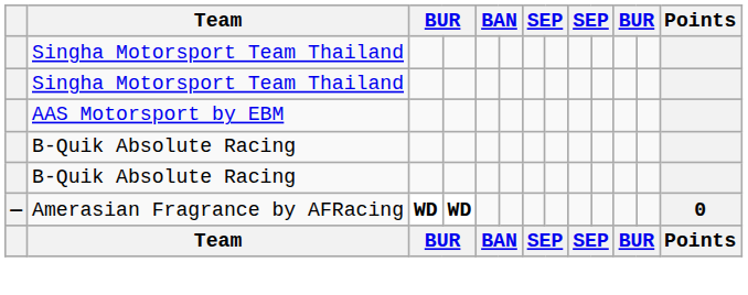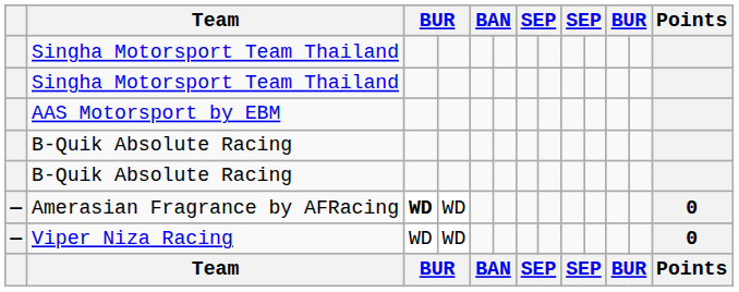 <table class="wikitable" style="font-size: 85%; text-align:center;">
 <tr>
 <th></th>
 <th>Team</th>
 <th colspan="2"><a href='#'>BUR</a><br></th>
 <th colspan="2"><a href='#'>BAN</a><br></th>
 <th colspan="2"><a href='#'>SEP</a><br></th>
 <th colspan="2"><a href='#'>SEP</a><br></th>
 <th colspan="2"><a href='#'>BUR</a><br></th>
 <th>Points</th>
 </tr>
 <tr>
 <th></th>
 <td align="left"> <a href='#'>Singha Motorsport Team Thailand</a></td>
 <td></td>
 <td></td>
 <td></td>
 <td></td>
 <td></td>
 <td></td>
 <td></td>
 <td></td>
 <td></td>
 <td></td>
 <th></th>
 </tr>
 <tr>
 <th></th>
 <td align="left"> <a href='#'>Singha Motorsport Team Thailand</a></td>
 <td></td>
 <td></td>
 <td></td>
 <td></td>
 <td></td>
 <td></td>
 <td></td>
 <td></td>
 <td></td>
 <td></td>
 <th></th>
 </tr>
 <tr>
 <th></th>
 <td align="left"> <a href='#'>AAS Motorsport by EBM</a></td>
 <td></td>
 <td></td>
 <td></td>
 <td></td>
 <td></td>
 <td></td>
 <td></td>
 <td></td>
 <td></td>
 <td></td>
 <th></th>
 </tr>
 <tr>
 <th></th>
 <td align="left"> B-Quik Absolute Racing</td>
 <td></td>
 <td></td>
 <td></td>
 <td></td>
 <td></td>
 <td></td>
 <td></td>
 <td></td>
 <td></td>
 <td></td>
 <th></th>
 </tr>
 <tr>
 <th></th>
 <td align="left"> B-Quik Absolute Racing</td>
 <td></td>
 <td></td>
 <td></td>
 <td></td>
 <td></td>
 <td></td>
 <td></td>
 <td></td>
 <td></td>
 <td></td>
 <th></th>
 </tr>
 <tr>
 <th>—</th>
 <td align="left"> Amerasian Fragrance by AFRacing</td>
 <td style="background:#FFFFFF;"><strong>WD</strong></td>
-<td style="background:#FFFFFF;"><strong>WD</strong></td>
+<td style="background:#FFFFFF;">WD</td>
+<td></td>
+<td></td>
+<td></td>
+<td></td>
+<td></td>
+<td></td>
+<td></td>
+<td></td>
+<th>0</th>
+</tr>
+<tr>
+<th>—</th>
+<td align="left"> <a href='#'>Viper Niza Racing</a></td>
+<td style="background:#FFFFFF;">WD</td>
+<td style="background:#FFFFFF;">WD</td>
 <td></td>
 <td></td>
 <td></td>
 <td></td>
 <td></td>
 <td></td>
 <td></td>
 <td></td>
 <th>0</th>
 </tr>
 <tr>
 <th></th>
 <th>Team</th>
 <th colspan="2"><a href='#'>BUR</a><br></th>
 <th colspan="2"><a href='#'>BAN</a><br></th>
 <th colspan="2"><a href='#'>SEP</a><br></th>
 <th colspan="2"><a href='#'>SEP</a><br></th>
 <th colspan="2"><a href='#'>BUR</a><br></th>
 <th>Points</th>
 </tr>
 </table>
